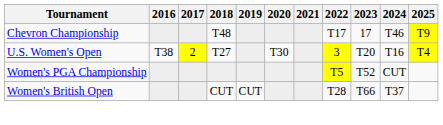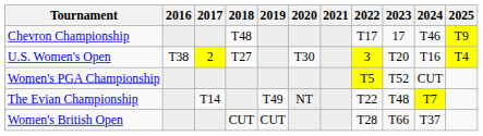 <table class="wikitable" style="font-size:95%;text-align:center;">
 <tr>
 <th>Tournament</th>
 <th>2016</th>
 <th>2017</th>
 <th>2018</th>
 <th>2019</th>
 <th>2020</th>
 <th>2021</th>
 <th>2022</th>
 <th>2023</th>
 <th>2024</th>
 <th>2025</th>
 </tr>
 <tr>
 <td align=left><a href='#'>Chevron Championship</a></td>
 <td style="background:#eeeeee;"></td>
 <td style="background:#eeeeee;"></td>
 <td>T48</td>
 <td style="background:#eeeeee;"></td>
 <td style="background:#eeeeee;"></td>
 <td style="background:#eeeeee;"></td>
 <td>T17</td>
 <td>17</td>
 <td>T46</td>
 <td style="background:yellow;">T9</td>
 </tr>
 <tr>
 <td align=left><a href='#'>U.S. Women's Open</a></td>
 <td>T38</td>
 <td style="background:yellow;">2</td>
 <td>T27</td>
 <td style="background:#eeeeee;"></td>
 <td>T30</td>
 <td style="background:#eeeeee;"></td>
 <td style="background:yellow;">3</td>
 <td>T20</td>
 <td>T16</td>
 <td style="background:yellow;">T4</td>
 </tr>
 <tr>
 <td align=left><a href='#'>Women's PGA Championship</a></td>
 <td style="background:#eeeeee;"></td>
 <td style="background:#eeeeee;"></td>
 <td style="background:#eeeeee;"></td>
 <td style="background:#eeeeee;"></td>
 <td style="background:#eeeeee;"></td>
 <td style="background:#eeeeee;"></td>
 <td style="background:yellow;">T5</td>
 <td>T52</td>
 <td>CUT</td>
 <td></td>
 </tr>
 <tr>
+<td align=left><a href='#'>The Evian Championship</a></td>
+<td style="background:#eeeeee;"></td>
+<td>T14</td>
+<td style="background:#eeeeee;"></td>
+<td>T49</td>
+<td style="background:#eeeeee;">NT</td>
+<td style="background:#eeeeee;"></td>
+<td>T22</td>
+<td>T48</td>
+<td style="background:yellow;">T7</td>
+<td></td>
+</tr>
+<tr>
 <td align=left><a href='#'>Women's British Open</a></td>
 <td style="background:#eeeeee;"></td>
 <td style="background:#eeeeee;"></td>
 <td>CUT</td>
 <td>CUT</td>
 <td style="background:#eeeeee;"></td>
 <td style="background:#eeeeee;"></td>
 <td>T28</td>
 <td>T66</td>
 <td>T37</td>
 <td></td>
 </tr>
 </table>
